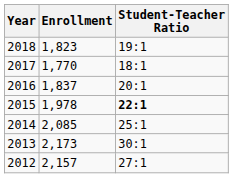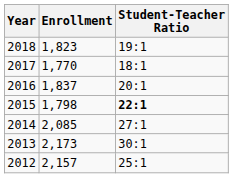 <table class="wikitable sortable mw-collapsible">
 <tr>
 <th scope="col">Year</th>
 <th scope="col">Enrollment</th>
 <th scope="col">Student-Teacher <br> Ratio</th>
 </tr>
 <tr>
 <td>2018</td>
 <td>1,823</td>
 <td>19:1</td>
 </tr>
 <tr>
 <td>2017</td>
 <td>1,770</td>
 <td>18:1</td>
 </tr>
 <tr>
 <td>2016</td>
 <td>1,837</td>
 <td>20:1</td>
 </tr>
 <tr>
 <td>2015</td>
-<td>1,978</td>
+<td>1,798</td>
 <td><strong>22:1</strong></td>
 </tr>
 <tr>
 <td>2014</td>
 <td>2,085</td>
-<td>25:1</td>
+<td>27:1</td>
 </tr>
 <tr>
 <td>2013</td>
 <td>2,173</td>
 <td>30:1</td>
 </tr>
 <tr>
 <td>2012</td>
 <td>2,157</td>
-<td>27:1</td>
+<td>25:1</td>
 </tr>
 </table>
